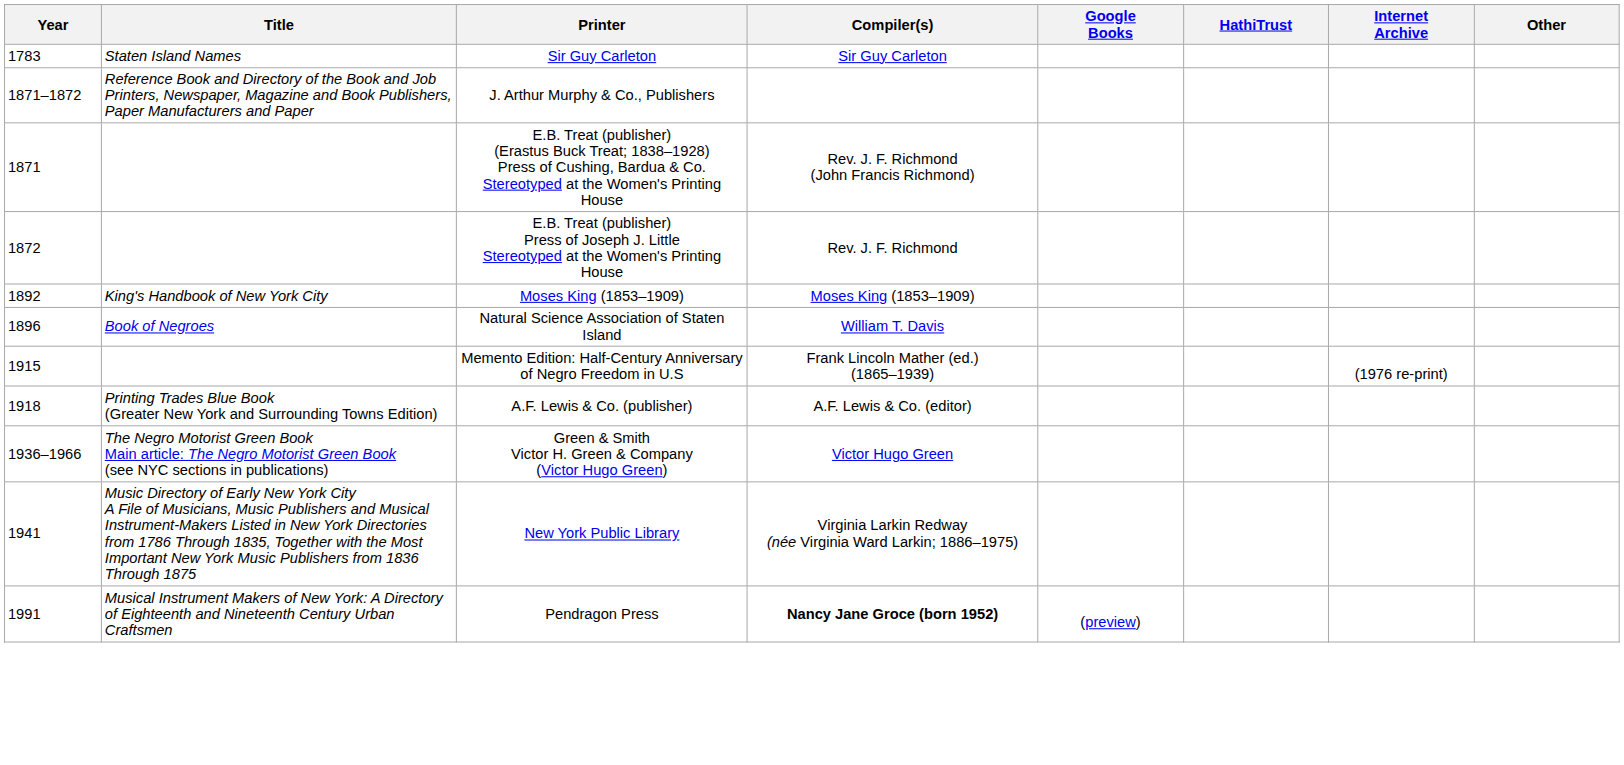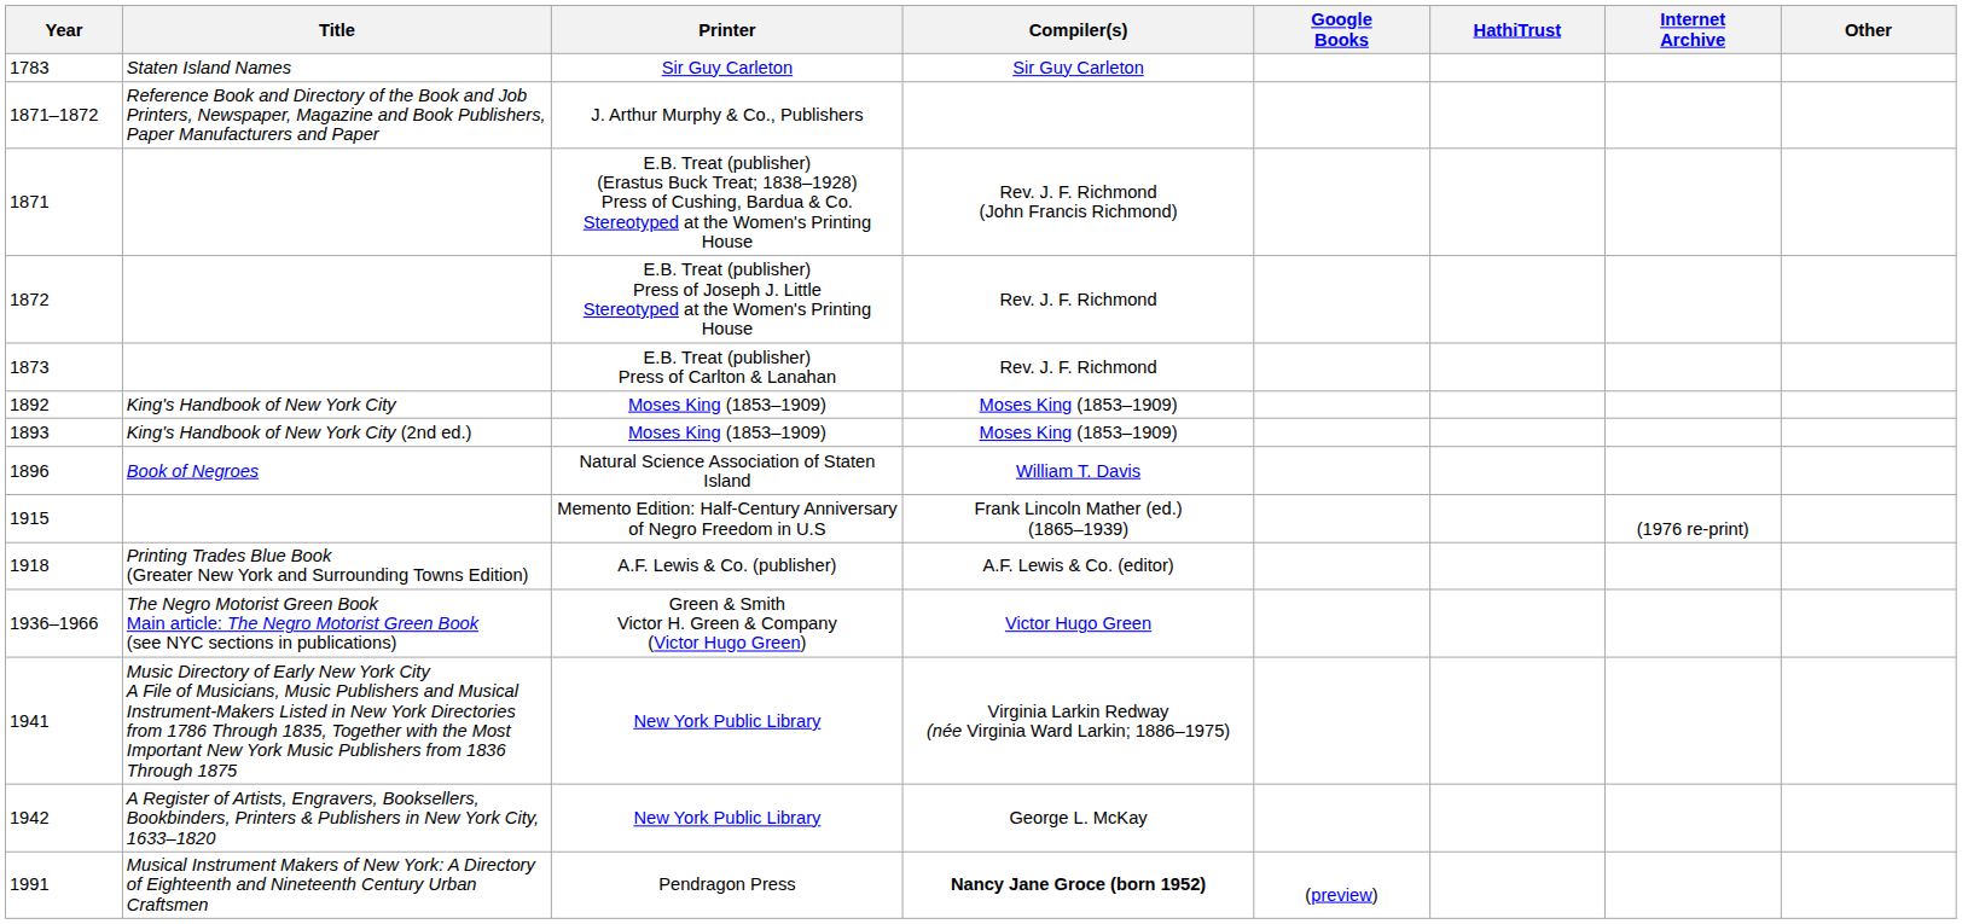 <table class="wikitable collapsible sortable" border="0" cellpadding="1" style="color:black; background-color: #FFFFFF; font-size: 90%; width:100%">
 <tr>
 <th>Year</th>
 <th>Title</th>
 <th>Printer</th>
 <th>Compiler(s)</th>
 <th><a href='#'>Google<br>Books</a></th>
 <th><a href='#'>HathiTrust</a></th>
 <th><a href='#'>Internet<br>Archive</a></th>
 <th>Other</th>
 </tr>
 <tr>
 <td width="6%">1783</td>
 <td width="22%"><em>Staten Island Names</em></td>
 <td style="text-align:center" width="18%"data-sort-value="carleton"><a href='#'>Sir Guy Carleton</a></td>
 <td style="text-align:center" width="18%" data-sort-value="carleton"><a href='#'>Sir Guy Carleton</a></td>
 <td style="text-align:center" width="9%"></td>
 <td style="text-align:center" width="9%"></td>
 <td style="text-align:center" width="9%"></td>
 <td style="text-align:center" width="9%"></td>
 </tr>
 <tr>
 <td width="6%">1871–1872</td>
 <td width="22%"><em>Reference Book and Directory of the Book and Job Printers, Newspaper, Magazine and Book Publishers, Paper Manufacturers and Paper </em></td>
 <td style="text-align:center" width="18%"data-sort-value="murphy 1871">J. Arthur Murphy & Co., Publishers</td>
 <td style="text-align:center" width="18%"></td>
 <td style="text-align:center" width="9%"></td>
 <td style="text-align:center" width="9%"></td>
 <td style="text-align:center" width="9%"></td>
 <td style="text-align:center" width="9%"></td>
 </tr>
 <tr>
 <td width="6%">1871</td>
 <td width="22%"></td>
 <td style="text-align:center" width="18%"data-sort-value="treat 1871">E.B. Treat (publisher)<br>(Erastus Buck Treat; 1838–1928)<br>Press of Cushing, Bardua & Co.<br><a href='#'>Stereotyped</a> at the Women's Printing House</td>
 <td style="text-align:center" width="18%" data-sort-value="richmond 1871">Rev. J. F. Richmond<br>(John Francis Richmond)</td>
 <td style="text-align:center" width="9%"></td>
 <td style="text-align:center" width="9%"></td>
 <td style="text-align:center" width="9%"></td>
 <td style="text-align:center" width="9%"></td>
 </tr>
 <tr>
 <td width="6%">1872</td>
 <td width="22%"></td>
 <td style="text-align:center" width="18%"data-sort-value="treat 1872">E.B. Treat (publisher)<br>Press of Joseph J. Little<br><a href='#'>Stereotyped</a> at the Women's Printing House</td>
 <td style="text-align:center" width="18%" data-sort-value="richmond 1872">Rev. J. F. Richmond</td>
 <td style="text-align:center" width="9%"><br></td>
 <td style="text-align:center" width="9%"></td>
 <td style="text-align:center" width="9%"></td>
 <td style="text-align:center" width="9%"></td>
 </tr>
 <tr>
+<td width="6%">1873</td>
+<td width="22%"></td>
+<td style="text-align:center" width="18%"data-sort-value="treat 1873">E.B. Treat (publisher)<br>Press of Carlton & Lanahan</td>
+<td style="text-align:center" width="18%" data-sort-value="richmond 1873">Rev. J. F. Richmond</td>
+<td style="text-align:center" width="9%"></td>
+<td style="text-align:center" width="9%"></td>
+<td style="text-align:center" width="9%"></td>
+<td style="text-align:center" width="9%"></td>
+</tr>
+<tr>
 <td width="6%">1892</td>
 <td width="22%"><em>King's Handbook of New York City</em></td>
 <td style="text-align:center" width="18%"data-sort-value="king 1892"><a href='#'>Moses King</a> (1853–1909)</td>
 <td style="text-align:center" width="18%" data-sort-value="king 1892"><a href='#'>Moses King</a> (1853–1909)</td>
+<td style="text-align:center" width="9%"></td>
+<td style="text-align:center" width="9%"></td>
+<td style="text-align:center" width="9%"></td>
+<td style="text-align:center" width="9%"></td>
+</tr>
+<tr>
+<td width="6%">1893</td>
+<td width="22%"><em>King's Handbook of New York City</em> (2nd ed.)</td>
+<td style="text-align:center" width="18%"data-sort-value="king 1893"><a href='#'>Moses King</a> (1853–1909)</td>
+<td style="text-align:center" width="18%" data-sort-value="king 1893"><a href='#'>Moses King</a> (1853–1909)</td>
 <td style="text-align:center" width="9%"></td>
 <td style="text-align:center" width="9%"></td>
 <td style="text-align:center" width="9%"></td>
 <td style="text-align:center" width="9%"></td>
 </tr>
 <tr>
 <td width="6%">1896</td>
 <td width="22%"><em><a href='#'>Book of Negroes</a></em></td>
 <td style="text-align:center" width="18%">Natural Science Association of Staten Island</td>
 <td style="text-align:center" width="18%" data-sort-value="davis"><a href='#'>William T. Davis</a></td>
 <td style="text-align:center" width="9%"></td>
 <td style="text-align:center" width="9%"></td>
 <td style="text-align:center" width="9%"></td>
 <td style="text-align:center" width="9%"></td>
 </tr>
 <tr>
 <td width="6%">1915</td>
 <td width="22%"></td>
 <td style="text-align:center" width="18%">Memento Edition: Half-Century Anniversary of Negro Freedom in U.S</td>
 <td style="text-align:center" width="18%" data-sort-value="mather 1915">Frank Lincoln Mather (ed.)<br>(1865–1939)</td>
 <td style="text-align:center" width="9%"><br><br></td>
 <td style="text-align:center" width="9%"></td>
 <td style="text-align:center" width="9%"><br>(1976 re-print)</td>
 <td style="text-align:center" width="9%"></td>
 </tr>
 <tr>
 <td width="6%">1918</td>
 <td width="22%"><em>Printing Trades Blue Book</em><br>(Greater New York and Surrounding Towns Edition)</td>
 <td style="text-align:center" width="18%" data-sort-value="lewis 1918">A.F. Lewis & Co. (publisher)</td>
 <td style="text-align:center" width="18%" data-sort-value="lewis 1918">A.F. Lewis & Co. (editor)</td>
 <td style="text-align:center" width="9%"></td>
 <td style="text-align:center" width="9%"></td>
 <td style="text-align:center" width="9%"></td>
 <td style="text-align:center" width="9%"></td>
 </tr>
 <tr>
 <td width="6%">1936–1966</td>
 <td width="22%"><em>The Negro Motorist Green Book</em><div><a href='#'>Main article: <em>The Negro Motorist Green Book</em></a><br>(see NYC sections in publications)</div></td>
 <td style="text-align:center" width="18%" data-sort-value="green 1936">Green & Smith<br>Victor H. Green & Company<br>(<a href='#'>Victor Hugo Green</a>)</td>
 <td style="text-align:center" width="18%" data-sort-value="lewis 1936"><a href='#'>Victor Hugo Green</a></td>
 <td style="text-align:center" width="9%"></td>
 <td style="text-align:center" width="9%"></td>
 <td style="text-align:center" width="9%"></td>
 <td style="text-align:center" width="9%"></td>
 </tr>
 <tr>
 <td width="6%">1941</td>
 <td width="22%" data-sort-value="musicdirectory"><em>Music Directory of Early New York City</em><div><em>A File of Musicians, Music Publishers and Musical Instrument-Makers Listed in New York Directories from 1786 Through 1835, Together with the Most Important New York Music Publishers from 1836 Through 1875</em></div></td>
 <td style="text-align:center" width="18%"><a href='#'>New York Public Library</a></td>
 <td style="text-align:center" width="18%" data-sort-value="redway">Virginia Larkin Redway<br><em>(née</em> Virginia Ward Larkin; 1886–1975)</td>
 <td style="text-align:center" width="9%"></td>
 <td style="text-align:center" width="9%"></td>
 <td style="text-align:center" width="9%"></td>
 <td style="text-align:center" width="9%"></td>
 </tr>
 <tr>
+<td width="6%">1942</td>
+<td width="22%" data-sort-value="register"><em>A Register of Artists, Engravers, Booksellers, Bookbinders, Printers & Publishers in New York City, 1633–1820</em></td>
+<td style="text-align:center" width="18%"><a href='#'>New York Public Library</a></td>
+<td style="text-align:center" width="18%" data-sort-value="mckay">George L. McKay</td>
+<td style="text-align:center" width="9%"></td>
+<td style="text-align:center" width="9%"></td>
+<td style="text-align:center" width="9%"></td>
+<td style="text-align:center" width="9%"></td>
+</tr>
+<tr>
 <td width="6%">1991</td>
 <td width="22%"><em>Musical Instrument Makers of New York: A Directory of Eighteenth and Nineteenth Century Urban Craftsmen</em></td>
 <td style="text-align:center" width="18%">Pendragon Press</td>
 <td style="text-align:center" width="18%" data-sort-value="groce 1991"><strong>Nancy Jane Groce (born 1952)</strong></td>
 <td style="text-align:center" width="9%"><br>(<a href='#'>preview</a>)</td>
 <td style="text-align:center" width="9%"></td>
 <td style="text-align:center" width="9%"></td>
 <td style="text-align:center" width="9%"><br></td>
 </tr>
 </table>
